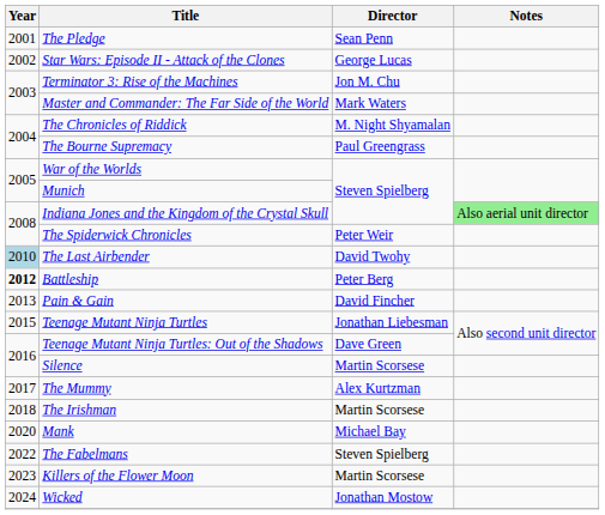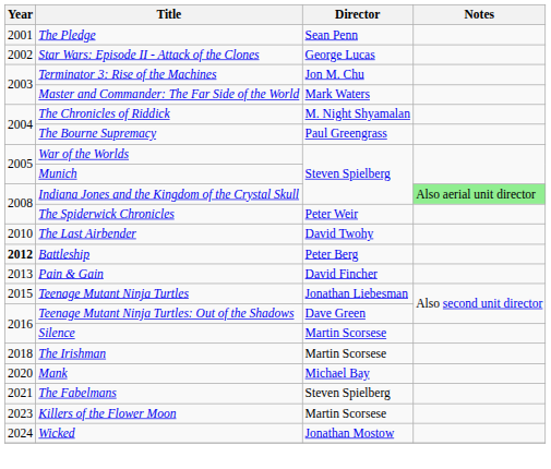 <table class="wikitable sortable" border="1">
 <tr>
 <th>Year</th>
 <th>Title</th>
 <th>Director</th>
 <th>Notes</th>
 </tr>
 <tr>
 <td>2001</td>
 <td><em><a href='#'>The Pledge</a></em></td>
 <td><a href='#'>Sean Penn</a></td>
 <td></td>
 </tr>
 <tr>
 <td>2002</td>
 <td><em><a href='#'>Star Wars: Episode II - Attack of the Clones</a></em></td>
 <td><a href='#'>George Lucas</a></td>
 <td></td>
 </tr>
 <tr>
 <td rowspan="2">2003</td>
 <td><em><a href='#'>Terminator 3: Rise of the Machines</a></em></td>
 <td><a href='#'>Jon M. Chu</a></td>
 </tr>
 <tr>
 <td><em><a href='#'>Master and Commander: The Far Side of the World</a></em></td>
 <td><a href='#'>Mark Waters</a></td>
 <td></td>
 </tr>
 <tr>
 <td rowspan="2">2004</td>
 <td><em><a href='#'>The Chronicles of Riddick</a></em></td>
 <td><a href='#'>M. Night Shyamalan</a></td>
 <td></td>
 </tr>
 <tr>
 <td><em><a href='#'>The Bourne Supremacy</a></em></td>
 <td><a href='#'>Paul Greengrass</a></td>
 <td></td>
 </tr>
 <tr>
 <td rowspan="2">2005</td>
 <td><em><a href='#'>War of the Worlds</a></em></td>
 <td rowspan="3"><a href='#'>Steven Spielberg</a></td>
 </tr>
 <tr>
 <td><em><a href='#'>Munich</a></em></td>
 </tr>
 <tr>
 <td rowspan="2">2008</td>
 <td><em><a href='#'>Indiana Jones and the Kingdom of the Crystal Skull</a></em></td>
 <td style="background: lightgreen;">Also aerial unit director</td>
 </tr>
 <tr>
 <td><em><a href='#'>The Spiderwick Chronicles</a></em></td>
 <td><a href='#'>Peter Weir</a></td>
 <td></td>
 </tr>
 <tr>
-<td style="background: lightblue;">2010</td>
+<td>2010</td>
 <td><em><a href='#'>The Last Airbender</a></em></td>
 <td><a href='#'>David Twohy</a></td>
 <td></td>
 </tr>
 <tr>
 <td><strong>2012</strong></td>
 <td><em><a href='#'>Battleship</a></em></td>
 <td><a href='#'>Peter Berg</a></td>
 <td></td>
 </tr>
 <tr>
 <td>2013</td>
 <td><em><a href='#'>Pain & Gain</a></em></td>
 <td><a href='#'>David Fincher</a></td>
 <td></td>
 </tr>
 <tr>
 <td>2015</td>
 <td><em><a href='#'>Teenage Mutant Ninja Turtles</a></em></td>
 <td><a href='#'>Jonathan Liebesman</a></td>
 <td rowspan="2">Also <a href='#'>second unit director</a></td>
 </tr>
 <tr>
 <td rowspan="2">2016</td>
 <td><em><a href='#'>Teenage Mutant Ninja Turtles: Out of the Shadows</a></em></td>
 <td><a href='#'>Dave Green</a></td>
 </tr>
 <tr>
 <td><em><a href='#'>Silence</a></em></td>
 <td><a href='#'>Martin Scorsese</a></td>
 <td></td>
 </tr>
 <tr>
-<td>2017</td>
-<td><em><a href='#'>The Mummy</a></em></td>
-<td><a href='#'>Alex Kurtzman</a></td>
-<td></td>
-</tr>
-<tr>
 <td>2018</td>
 <td><em><a href='#'>The Irishman</a></em></td>
 <td>Martin Scorsese</td>
 <td></td>
 </tr>
 <tr>
 <td>2020</td>
 <td><em><a href='#'>Mank</a></em></td>
 <td><a href='#'>Michael Bay</a></td>
 <td></td>
 </tr>
 <tr>
-<td>2022</td>
+<td>2021</td>
 <td><em><a href='#'>The Fabelmans</a></em></td>
 <td>Steven Spielberg</td>
 <td></td>
 </tr>
 <tr>
 <td>2023</td>
 <td><em><a href='#'>Killers of the Flower Moon</a></em></td>
 <td>Martin Scorsese</td>
 <td></td>
 </tr>
 <tr>
 <td>2024</td>
 <td><em><a href='#'>Wicked</a></em></td>
 <td><a href='#'>Jonathan Mostow</a></td>
 <td></td>
 </tr>
 <tr>
 </tr>
 </table>
